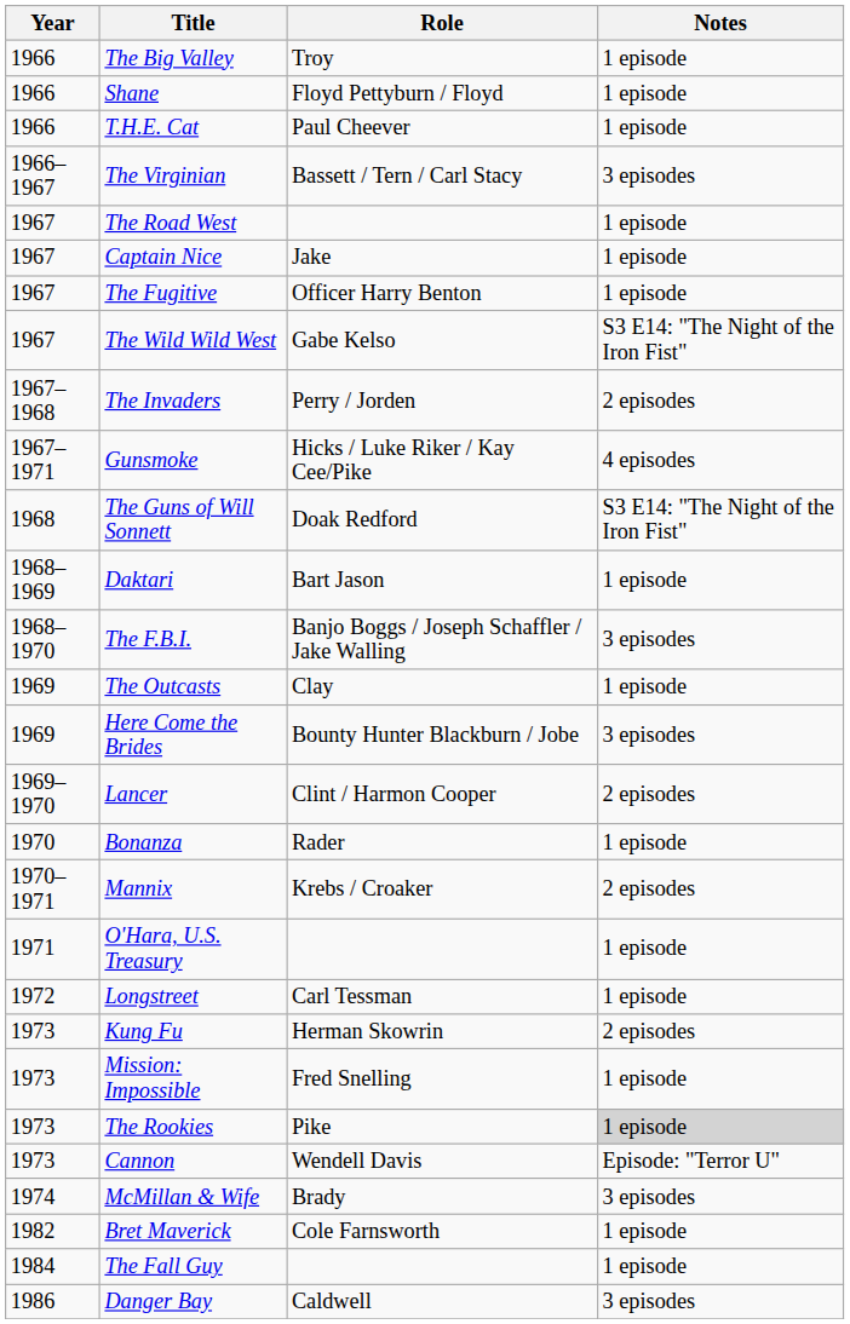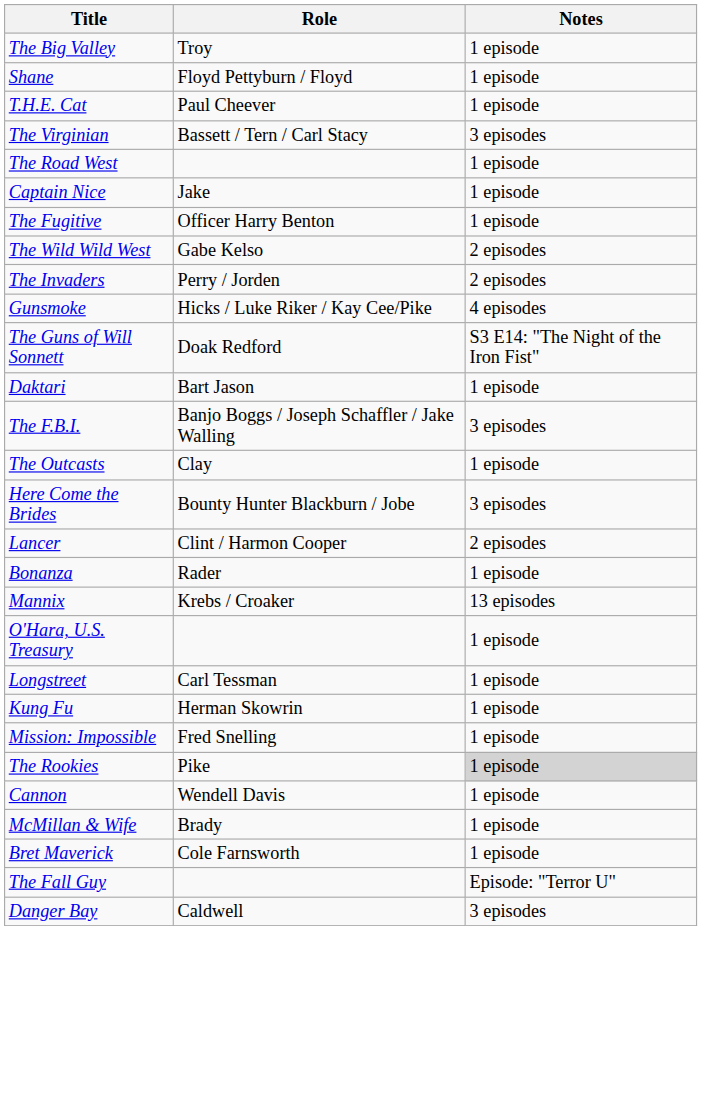 <table class="wikitable">
 <tr>
-<th>Year</th>
 <th>Title</th>
 <th>Role</th>
 <th>Notes</th>
 </tr>
 <tr>
-<td>1966</td>
 <td><em><a href='#'>The Big Valley</a></em></td>
 <td>Troy</td>
 <td>1 episode</td>
 </tr>
 <tr>
-<td>1966</td>
 <td><em><a href='#'>Shane</a></em></td>
 <td>Floyd Pettyburn / Floyd</td>
 <td>1 episode</td>
 </tr>
 <tr>
-<td>1966</td>
 <td><em><a href='#'>T.H.E. Cat</a></em></td>
 <td>Paul Cheever</td>
 <td>1 episode</td>
 </tr>
 <tr>
-<td>1966–1967</td>
 <td><em><a href='#'>The Virginian</a></em></td>
 <td>Bassett / Tern / Carl Stacy</td>
 <td>3 episodes</td>
 </tr>
 <tr>
-<td>1967</td>
 <td><em><a href='#'>The Road West</a></em></td>
 <td></td>
 <td>1 episode</td>
 </tr>
 <tr>
-<td>1967</td>
 <td><em><a href='#'>Captain Nice</a></em></td>
 <td>Jake</td>
 <td>1 episode</td>
 </tr>
 <tr>
-<td>1967</td>
 <td><em><a href='#'>The Fugitive</a></em></td>
 <td>Officer Harry Benton</td>
 <td>1 episode</td>
 </tr>
 <tr>
-<td>1967</td>
 <td><em><a href='#'>The Wild Wild West</a></em></td>
 <td>Gabe Kelso</td>
-<td>S3 E14: "The Night of the Iron Fist"</td>
+<td>2 episodes</td>
 </tr>
 <tr>
-<td>1967–1968</td>
 <td><em><a href='#'>The Invaders</a></em></td>
 <td>Perry / Jorden</td>
 <td>2 episodes</td>
 </tr>
 <tr>
-<td>1967–1971</td>
 <td><em><a href='#'>Gunsmoke</a></em></td>
 <td>Hicks / Luke Riker / Kay Cee/Pike</td>
 <td>4 episodes</td>
 </tr>
 <tr>
-<td>1968</td>
 <td><em><a href='#'>The Guns of Will Sonnett</a></em></td>
 <td>Doak Redford</td>
 <td>S3 E14: "The Night of the Iron Fist"</td>
 </tr>
 <tr>
-<td>1968–1969</td>
 <td><em><a href='#'>Daktari</a></em></td>
 <td>Bart Jason</td>
 <td>1 episode</td>
 </tr>
 <tr>
-<td>1968–1970</td>
 <td><em><a href='#'>The F.B.I.</a></em></td>
 <td>Banjo Boggs / Joseph Schaffler / Jake Walling</td>
 <td>3 episodes</td>
 </tr>
 <tr>
-<td>1969</td>
 <td><em><a href='#'>The Outcasts</a></em></td>
 <td>Clay</td>
 <td>1 episode</td>
 </tr>
 <tr>
-<td>1969</td>
 <td><em><a href='#'>Here Come the Brides</a></em></td>
 <td>Bounty Hunter Blackburn / Jobe</td>
 <td>3 episodes</td>
 </tr>
 <tr>
-<td>1969–1970</td>
 <td><em><a href='#'>Lancer</a></em></td>
 <td>Clint / Harmon Cooper</td>
 <td>2 episodes</td>
 </tr>
 <tr>
-<td>1970</td>
 <td><em><a href='#'>Bonanza</a></em></td>
 <td>Rader</td>
 <td>1 episode</td>
 </tr>
 <tr>
-<td>1970–1971</td>
 <td><em><a href='#'>Mannix</a></em></td>
 <td>Krebs / Croaker</td>
-<td>2 episodes</td>
+<td>13 episodes</td>
 </tr>
 <tr>
-<td>1971</td>
 <td><em><a href='#'>O'Hara, U.S. Treasury</a></em></td>
 <td></td>
 <td>1 episode</td>
 </tr>
 <tr>
-<td>1972</td>
 <td><em><a href='#'>Longstreet</a></em></td>
 <td>Carl Tessman</td>
 <td>1 episode</td>
 </tr>
 <tr>
-<td>1973</td>
 <td><em><a href='#'>Kung Fu</a></em></td>
 <td>Herman Skowrin</td>
-<td>2 episodes</td>
+<td>1 episode</td>
 </tr>
 <tr>
-<td>1973</td>
 <td><em><a href='#'>Mission: Impossible</a></em></td>
 <td>Fred Snelling</td>
 <td>1 episode</td>
 </tr>
 <tr>
-<td>1973</td>
 <td><em><a href='#'>The Rookies</a></em></td>
 <td>Pike</td>
 <td style="background: lightgrey;">1 episode</td>
 </tr>
 <tr>
-<td>1973</td>
 <td><em><a href='#'>Cannon</a></em></td>
 <td>Wendell Davis</td>
-<td>Episode: "Terror U"</td>
+<td>1 episode</td>
 </tr>
 <tr>
-<td>1974</td>
 <td><em><a href='#'>McMillan & Wife</a></em></td>
 <td>Brady</td>
-<td>3 episodes</td>
+<td>1 episode</td>
 </tr>
 <tr>
-<td>1982</td>
 <td><em><a href='#'>Bret Maverick</a></em></td>
 <td>Cole Farnsworth</td>
 <td>1 episode</td>
 </tr>
 <tr>
-<td>1984</td>
 <td><em><a href='#'>The Fall Guy</a></em></td>
 <td></td>
-<td>1 episode</td>
+<td>Episode: "Terror U"</td>
 </tr>
 <tr>
-<td>1986</td>
 <td><em><a href='#'>Danger Bay</a></em></td>
 <td>Caldwell</td>
 <td>3 episodes</td>
 </tr>
 </table>
